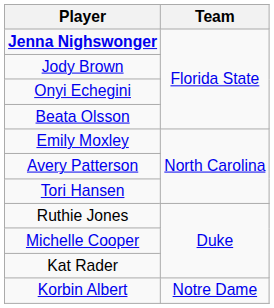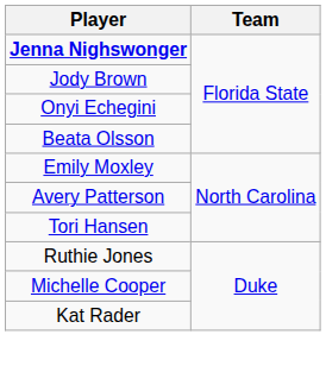 <table class="wikitable" style="text-align:center">
 <tr>
 <th>Player</th>
 <th>Team</th>
 </tr>
 <tr>
 <td><strong><a href='#'>Jenna Nighswonger</a></strong></td>
 <td rowspan=4><a href='#'>Florida State</a></td>
 </tr>
 <tr>
 <td><a href='#'>Jody Brown</a></td>
 </tr>
 <tr>
 <td><a href='#'>Onyi Echegini</a></td>
 </tr>
 <tr>
 <td><a href='#'>Beata Olsson</a></td>
 </tr>
 <tr>
 <td><a href='#'>Emily Moxley</a></td>
 <td rowspan=3><a href='#'>North Carolina</a></td>
 </tr>
 <tr>
 <td><a href='#'>Avery Patterson</a></td>
 </tr>
 <tr>
 <td><a href='#'>Tori Hansen</a></td>
 </tr>
 <tr>
 <td>Ruthie Jones</td>
 <td rowspan=3><a href='#'>Duke</a></td>
 </tr>
 <tr>
 <td><a href='#'>Michelle Cooper</a></td>
 </tr>
 <tr>
 <td>Kat Rader</td>
 </tr>
-<tr>
-<td><a href='#'>Korbin Albert</a></td>
-<td><a href='#'>Notre Dame</a></td>
-</tr>
 </table>
